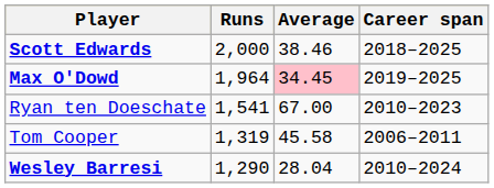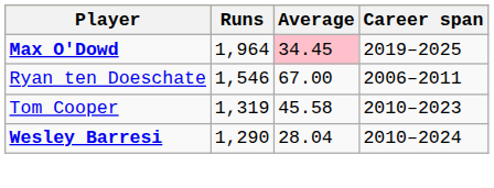 <table class="wikitable">
 <tr style="background:#bdb76b;">
 <th>Player</th>
 <th>Runs</th>
 <th>Average</th>
 <th>Career span</th>
-</tr>
-<tr>
-<td align=left><strong><a href='#'>Scott Edwards</a></strong></td>
-<td>2,000</td>
-<td>38.46</td>
-<td>2018–2025</td>
 </tr>
 <tr>
 <td align=left><strong><a href='#'>Max O'Dowd</a></strong></td>
 <td>1,964</td>
 <td style="background: pink;">34.45</td>
 <td>2019–2025</td>
 </tr>
 <tr>
 <td align=left><a href='#'>Ryan ten Doeschate</a></td>
-<td>1,541</td>
+<td>1,546</td>
 <td>67.00</td>
-<td>2010–2023</td>
+<td>2006–2011</td>
 </tr>
 <tr>
 <td align=left><a href='#'>Tom Cooper</a></td>
 <td>1,319</td>
 <td>45.58</td>
-<td>2006–2011</td>
+<td>2010–2023</td>
 </tr>
 <tr>
 <td align=left><strong><a href='#'>Wesley Barresi</a></strong></td>
 <td>1,290</td>
 <td>28.04</td>
 <td>2010–2024</td>
 </tr>
 </table>
